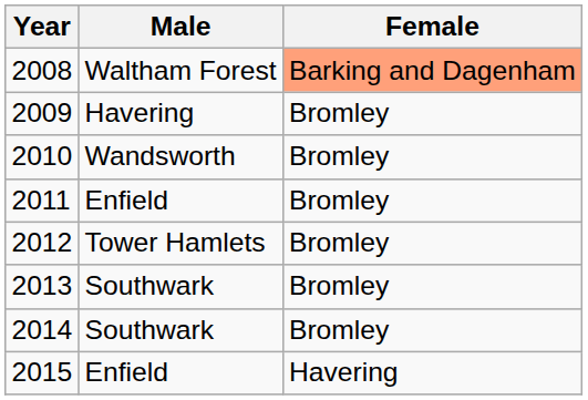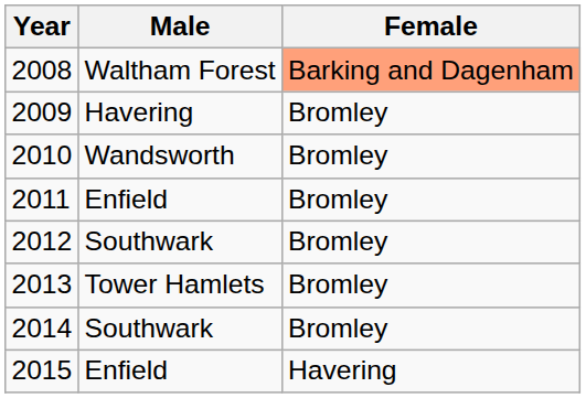 <table class="wikitable">
 <tr>
 <th>Year</th>
 <th>Male</th>
 <th>Female</th>
 </tr>
 <tr>
 <td>2008</td>
 <td>Waltham Forest</td>
 <td style="background: lightsalmon;">Barking and Dagenham</td>
 </tr>
 <tr>
 <td>2009</td>
 <td>Havering</td>
 <td>Bromley</td>
 </tr>
 <tr>
 <td>2010</td>
 <td>Wandsworth</td>
 <td>Bromley</td>
 </tr>
 <tr>
 <td>2011</td>
 <td>Enfield</td>
 <td>Bromley</td>
 </tr>
 <tr>
 <td>2012</td>
-<td>Tower Hamlets</td>
+<td>Southwark</td>
 <td>Bromley</td>
 </tr>
 <tr>
 <td>2013</td>
-<td>Southwark</td>
+<td>Tower Hamlets</td>
 <td>Bromley</td>
 </tr>
 <tr>
 <td>2014</td>
 <td>Southwark</td>
 <td>Bromley</td>
 </tr>
 <tr>
 <td>2015</td>
 <td>Enfield</td>
 <td>Havering</td>
 </tr>
 </table>
